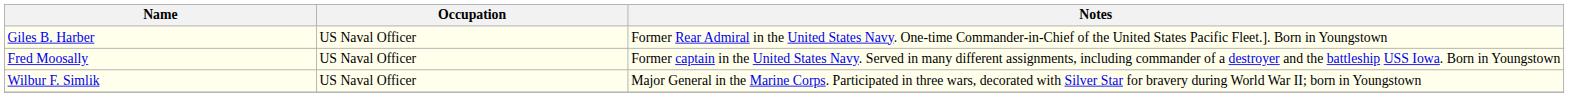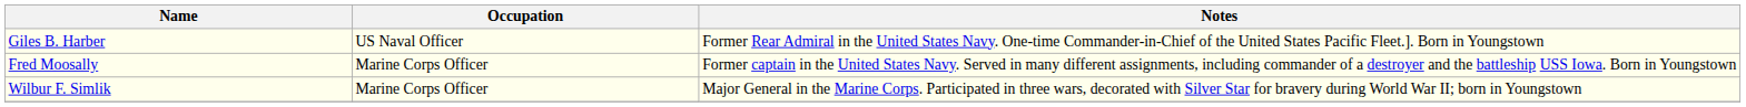 <table class="wikitable sortable">
 <tr align=left>
 <th style="width:20%;">Name</th>
 <th style="width:20%;">Occupation</th>
 <th style="width:60%;">Notes</th>
 </tr>
 <tr style="vertical-align:top; background:#ffffec;">
 <td><a href='#'>Giles B. Harber</a></td>
 <td>US Naval Officer</td>
 <td>Former <a href='#'>Rear Admiral</a> in the <a href='#'>United States Navy</a>. One-time Commander-in-Chief of the United States Pacific Fleet.]. Born in Youngstown</td>
 </tr>
 <tr style="vertical-align:top; background:#ffffec;">
 <td><a href='#'>Fred Moosally</a></td>
-<td>US Naval Officer</td>
+<td>Marine Corps Officer</td>
 <td>Former <a href='#'>captain</a> in the <a href='#'>United States Navy</a>. Served in many different assignments, including commander of a <a href='#'>destroyer</a> and the <a href='#'>battleship</a> <a href='#'>USS Iowa</a>. Born in Youngstown</td>
 </tr>
 <tr style="vertical-align:top; background:#ffffec;">
 <td><a href='#'>Wilbur F. Simlik</a></td>
-<td>US Naval Officer</td>
+<td>Marine Corps Officer</td>
 <td>Major General in the <a href='#'>Marine Corps</a>. Participated in three wars, decorated with <a href='#'>Silver Star</a> for bravery during World War II; born in Youngstown</td>
 </tr>
 <tr>
 </tr>
 </table>
